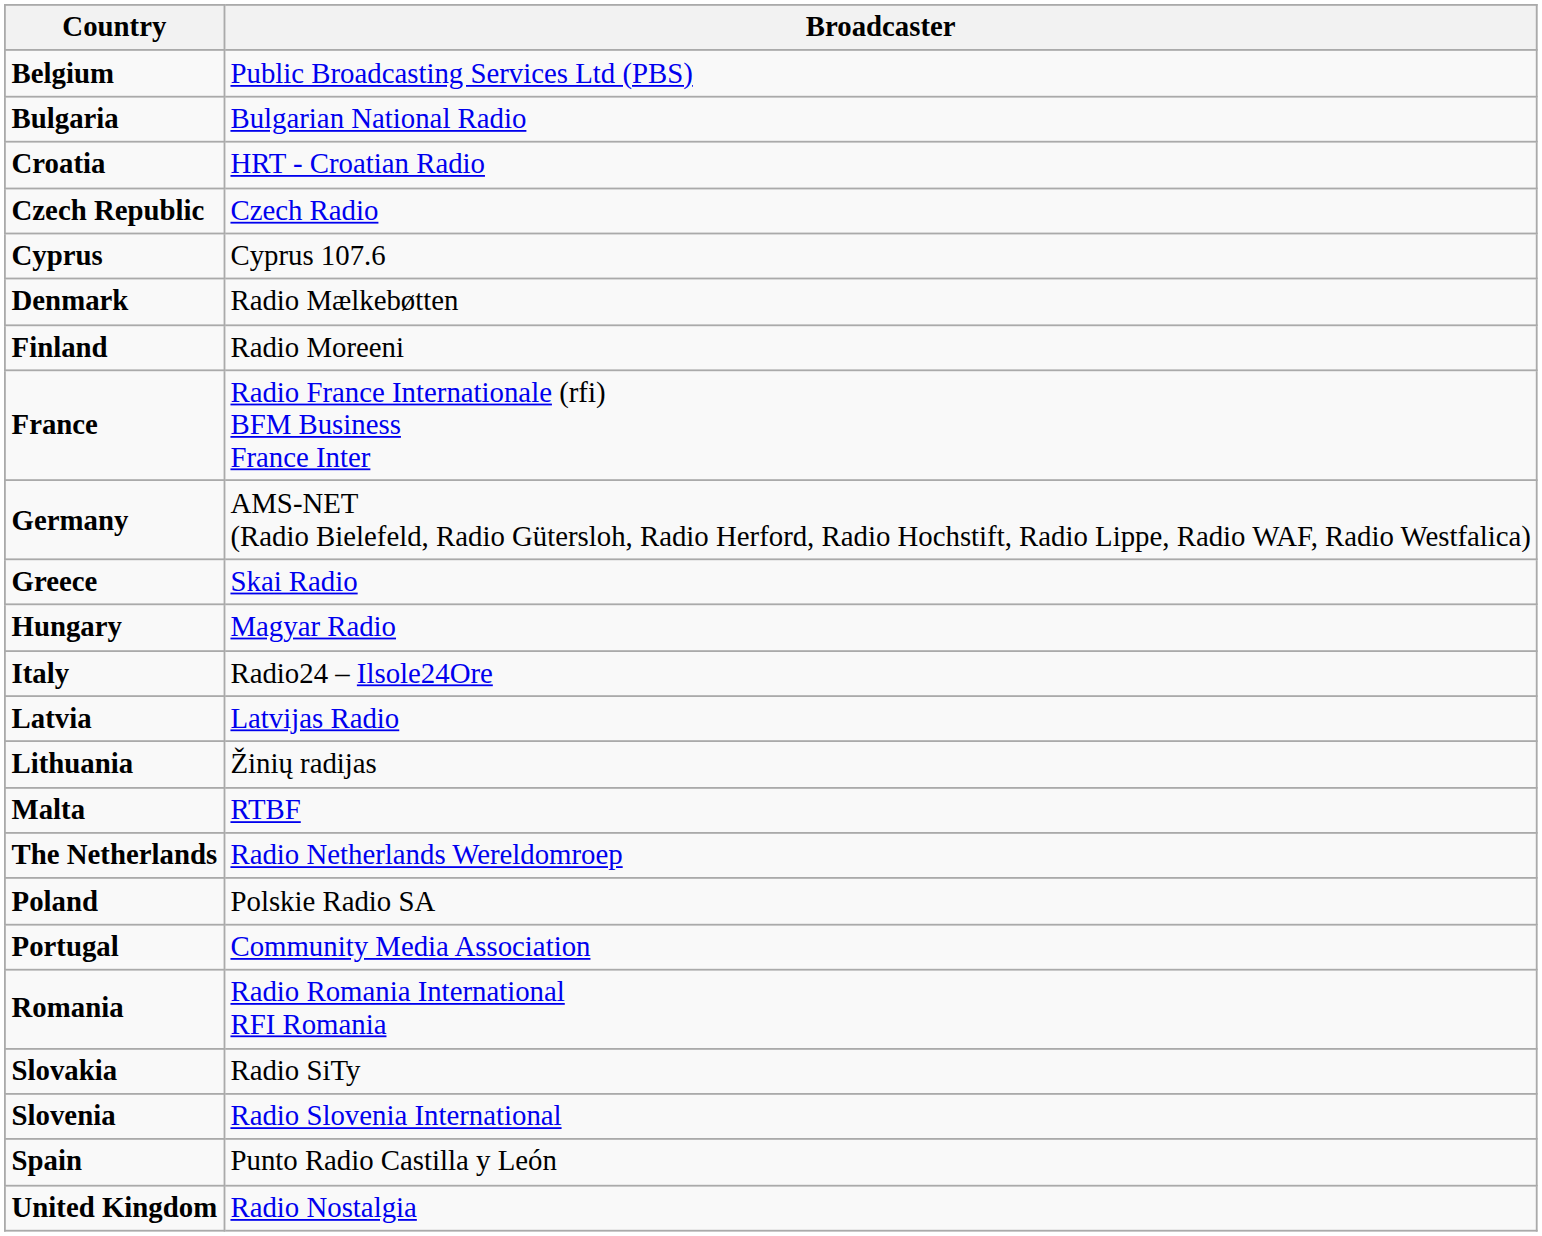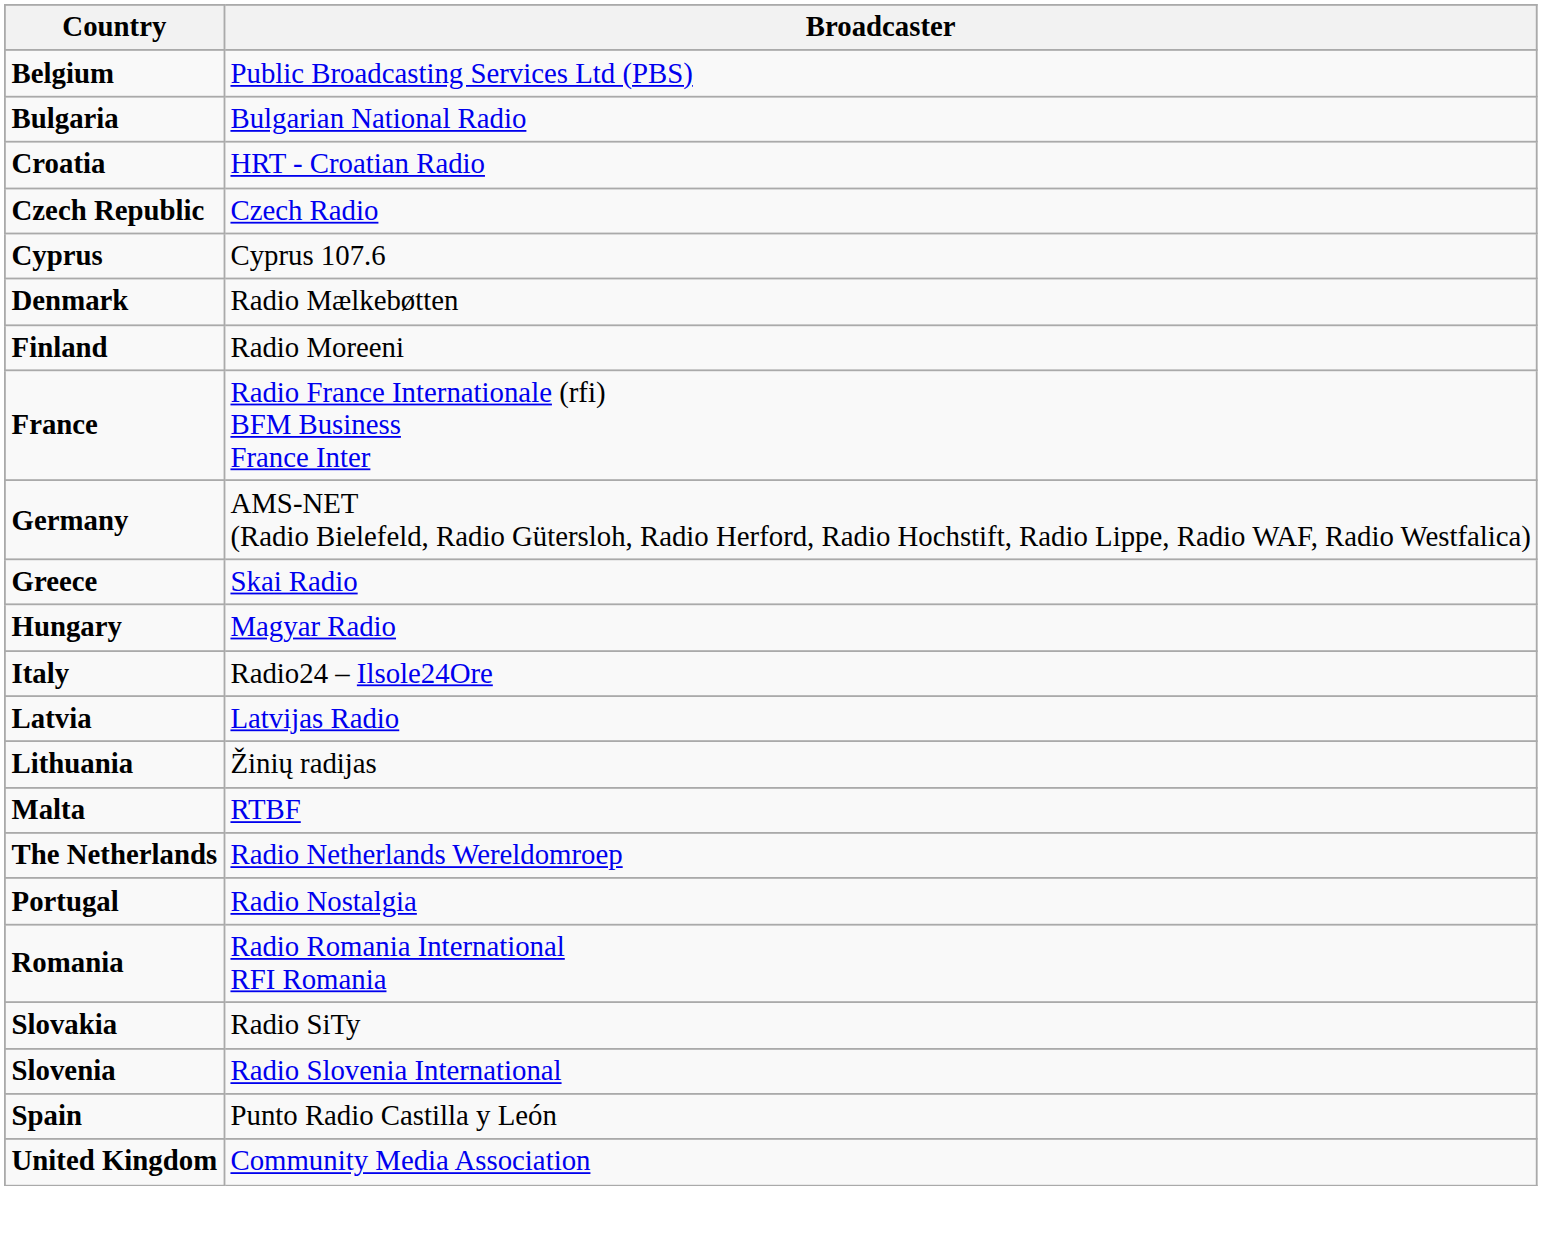 <table class="wikitable sortable" border=1>
 <tr bgcolor="#e0e0e0">
 <th>Country</th>
 <th>Broadcaster</th>
 </tr>
 <tr>
 <td align=left><strong>Belgium</strong></td>
 <td align=left><a href='#'>Public Broadcasting Services Ltd (PBS)</a></td>
 </tr>
 <tr>
 <td align=left><strong>Bulgaria</strong></td>
 <td align=left><a href='#'>Bulgarian National Radio</a></td>
 </tr>
 <tr>
 <td align=left><strong>Croatia</strong></td>
 <td align=left><a href='#'>HRT - Croatian Radio</a></td>
 </tr>
 <tr>
 <td align=left><strong>Czech Republic</strong></td>
 <td align=left><a href='#'>Czech Radio</a></td>
 </tr>
 <tr>
 <td align=left><strong>Cyprus</strong></td>
 <td align=left>Cyprus 107.6</td>
 </tr>
 <tr>
 <td align=left><strong>Denmark</strong></td>
 <td align=left>Radio Mælkebøtten</td>
 </tr>
 <tr>
 <td align=left><strong>Finland</strong></td>
 <td align=left>Radio Moreeni</td>
 </tr>
 <tr>
 <td align=left><strong>France</strong></td>
 <td align=left><a href='#'>Radio France Internationale</a> (rfi)<br><a href='#'>BFM Business</a><br><a href='#'>France Inter</a></td>
 </tr>
 <tr>
 <td align=left><strong>Germany</strong></td>
 <td align=left>AMS-NET<br>(Radio Bielefeld, Radio Gütersloh, Radio Herford, Radio Hochstift, Radio Lippe, Radio WAF, Radio Westfalica)</td>
 </tr>
 <tr>
 <td align=left><strong>Greece</strong></td>
 <td align=left><a href='#'>Skai Radio</a></td>
 </tr>
 <tr>
 <td align=left><strong>Hungary</strong></td>
 <td align=left><a href='#'>Magyar Radio</a></td>
 </tr>
 <tr>
 <td align=left><strong>Italy</strong></td>
 <td align=left>Radio24 – <a href='#'>Ilsole24Ore</a></td>
 </tr>
 <tr>
 <td align=left><strong>Latvia</strong></td>
 <td align=left><a href='#'>Latvijas Radio</a></td>
 </tr>
 <tr>
 <td align=left><strong>Lithuania</strong></td>
 <td align=left>Žinių radijas</td>
 </tr>
 <tr>
 <td align=left><strong>Malta</strong></td>
 <td align=left><a href='#'>RTBF</a></td>
 </tr>
 <tr>
 <td align=left><strong>The Netherlands</strong></td>
 <td align=left><a href='#'>Radio Netherlands Wereldomroep</a></td>
 </tr>
 <tr>
-<td align=left><strong>Poland</strong></td>
-<td align=left>Polskie Radio SA</td>
-</tr>
-<tr>
 <td align=left><strong>Portugal</strong></td>
-<td align=left><a href='#'>Community Media Association</a></td>
+<td align=left><a href='#'>Radio Nostalgia</a></td>
 </tr>
 <tr>
 <td align=left><strong>Romania</strong></td>
 <td align=left><a href='#'>Radio Romania International</a> <br><a href='#'>RFI Romania</a></td>
 </tr>
 <tr>
 <td align=left><strong>Slovakia</strong></td>
 <td align=left>Radio SiTy</td>
 </tr>
 <tr>
 <td align=left><strong>Slovenia</strong></td>
 <td align=left><a href='#'>Radio Slovenia International</a></td>
 </tr>
 <tr>
 <td align=left><strong>Spain</strong></td>
 <td align=left>Punto Radio Castilla y León</td>
 </tr>
 <tr>
 <td align=left><strong>United Kingdom</strong></td>
-<td align=left><a href='#'>Radio Nostalgia</a></td>
+<td align=left><a href='#'>Community Media Association</a></td>
 </tr>
 </table>
